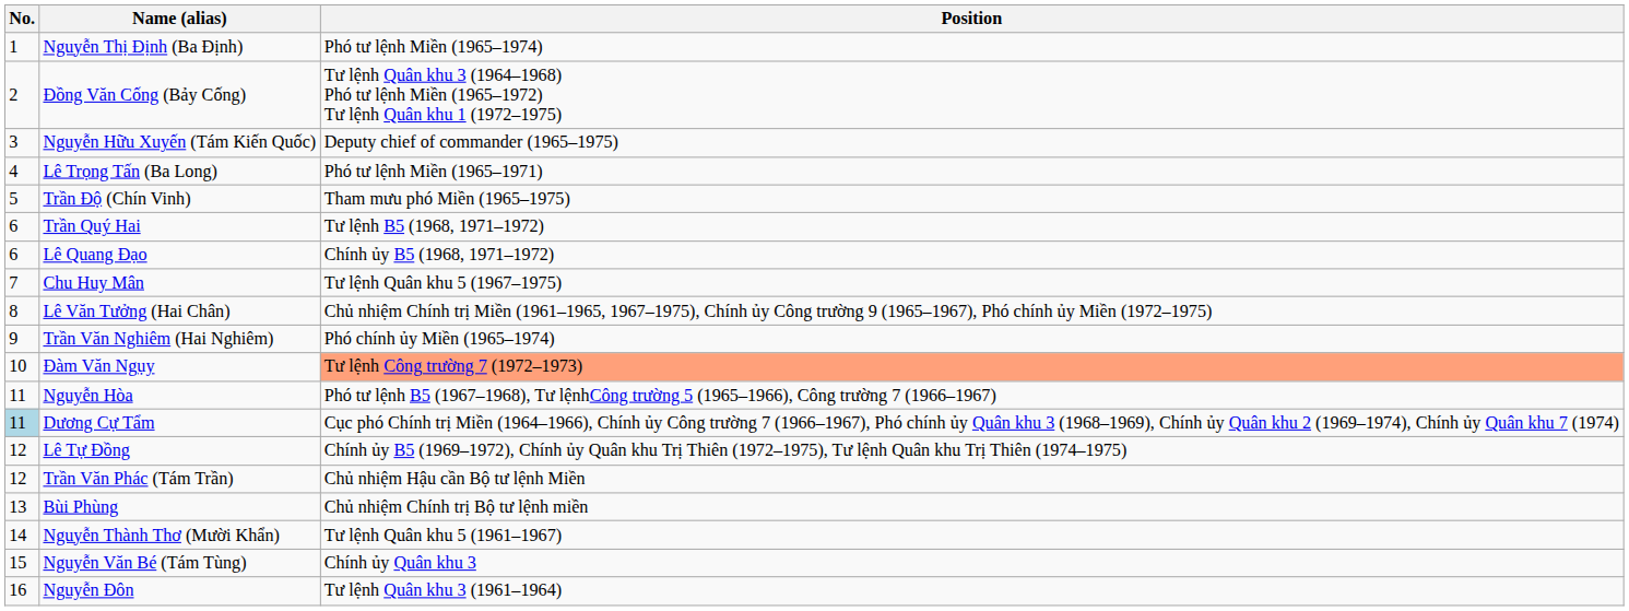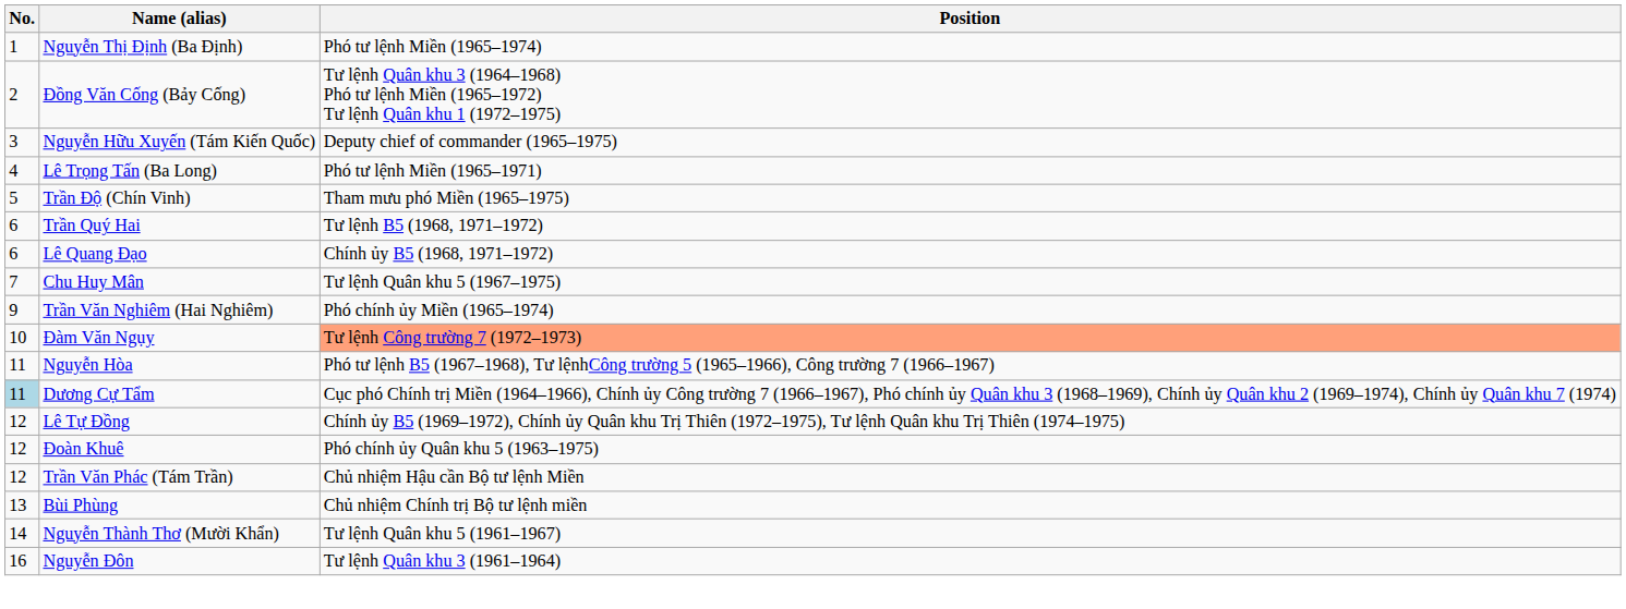 <table class="wikitable">
 <tr>
 <th>No.</th>
 <th>Name (alias)</th>
 <th>Position</th>
 </tr>
 <tr>
 <td>1</td>
 <td><a href='#'>Nguyễn Thị Định</a> (Ba Định)</td>
 <td>Phó tư lệnh Miền (1965–1974)</td>
 </tr>
 <tr>
 <td>2</td>
 <td><a href='#'>Đồng Văn Cống</a> (Bảy Cống)</td>
 <td>Tư lệnh <a href='#'>Quân khu 3</a> (1964–1968)<br> Phó tư lệnh Miền (1965–1972)<br> Tư lệnh <a href='#'>Quân khu 1</a> (1972–1975)</td>
 </tr>
 <tr>
 <td>3</td>
 <td><a href='#'>Nguyễn Hữu Xuyến</a> (Tám Kiến Quốc)</td>
 <td>Deputy chief of commander (1965–1975)</td>
 </tr>
 <tr>
 <td>4</td>
 <td><a href='#'>Lê Trọng Tấn</a> (Ba Long)</td>
 <td>Phó tư lệnh Miền (1965–1971)</td>
 </tr>
 <tr>
 <td>5</td>
 <td><a href='#'>Trần Độ</a> (Chín Vinh)</td>
 <td>Tham mưu phó Miền (1965–1975)</td>
 </tr>
 <tr>
 <td>6</td>
 <td><a href='#'>Trần Quý Hai</a></td>
 <td>Tư lệnh <a href='#'>B5</a> (1968, 1971–1972)</td>
 </tr>
 <tr>
 <td>6</td>
 <td><a href='#'>Lê Quang Đạo</a></td>
 <td>Chính ủy <a href='#'>B5</a> (1968, 1971–1972)</td>
 </tr>
 <tr>
 <td>7</td>
 <td><a href='#'>Chu Huy Mân</a></td>
 <td>Tư lệnh Quân khu 5 (1967–1975)</td>
 </tr>
 <tr>
-<td>8</td>
-<td><a href='#'>Lê Văn Tưởng</a> (Hai Chân)</td>
-<td>Chủ nhiệm Chính trị Miền (1961–1965, 1967–1975), Chính ủy Công trường 9 (1965–1967), Phó chính ủy Miền (1972–1975)</td>
-</tr>
-<tr>
 <td>9</td>
 <td><a href='#'>Trần Văn Nghiêm</a> (Hai Nghiêm)</td>
 <td>Phó chính ủy Miền (1965–1974)</td>
 </tr>
 <tr>
 <td>10</td>
 <td><a href='#'>Đàm Văn Ngụy</a></td>
 <td style="background: lightsalmon;">Tư lệnh <a href='#'>Công trường 7</a> (1972–1973)</td>
 </tr>
 <tr>
 <td>11</td>
 <td><a href='#'>Nguyễn Hòa</a></td>
 <td>Phó tư lệnh <a href='#'>B5</a> (1967–1968), Tư lệnh<a href='#'>Công trường 5</a> (1965–1966), Công trường 7 (1966–1967)</td>
 </tr>
 <tr>
 <td style="background: lightblue;">11</td>
 <td><a href='#'>Dương Cự Tẩm</a></td>
 <td>Cục phó Chính trị Miền (1964–1966), Chính ủy Công trường 7 (1966–1967), Phó chính ủy <a href='#'>Quân khu 3</a> (1968–1969), Chính ủy <a href='#'>Quân khu 2</a> (1969–1974), Chính ủy <a href='#'>Quân khu 7</a> (1974)</td>
 </tr>
 <tr>
 <td>12</td>
 <td><a href='#'>Lê Tự Đồng</a></td>
 <td>Chính ủy <a href='#'>B5</a> (1969–1972), Chính ủy Quân khu Trị Thiên (1972–1975), Tư lệnh Quân khu Trị Thiên (1974–1975)</td>
 </tr>
 <tr>
 <td>12</td>
+<td><a href='#'>Đoàn Khuê</a></td>
+<td>Phó chính ủy Quân khu 5 (1963–1975)</td>
+</tr>
+<tr>
+<td>12</td>
 <td><a href='#'>Trần Văn Phác</a> (Tám Trần)</td>
 <td>Chủ nhiệm Hậu cần Bộ tư lệnh Miền</td>
 </tr>
 <tr>
 <td>13</td>
 <td><a href='#'>Bùi Phùng</a></td>
 <td>Chủ nhiệm Chính trị Bộ tư lệnh miền</td>
 </tr>
 <tr>
 <td>14</td>
 <td><a href='#'>Nguyễn Thành Thơ</a> (Mười Khẩn)</td>
 <td>Tư lệnh Quân khu 5 (1961–1967)</td>
 </tr>
 <tr>
-<td>15</td>
-<td><a href='#'>Nguyễn Văn Bé</a> (Tám Tùng)</td>
-<td>Chính ủy <a href='#'>Quân khu 3</a></td>
-</tr>
-<tr>
 <td>16</td>
 <td><a href='#'>Nguyễn Đôn</a></td>
 <td>Tư lệnh <a href='#'>Quân khu 3</a> (1961–1964)</td>
 </tr>
 </table>
